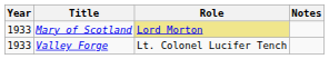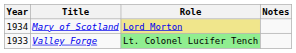 <table class="wikitable sortable">
 <tr>
 <th>Year</th>
 <th>Title</th>
 <th>Role</th>
 <th class="unsortable">Notes</th>
 </tr>
 <tr>
-<td>1933</td>
+<td>1934</td>
 <td><em><a href='#'>Mary of Scotland</a></em></td>
 <td style="background: khaki;"><a href='#'>Lord Morton</a></td>
 <td></td>
 </tr>
 <tr>
 <td>1933</td>
 <td><em><a href='#'>Valley Forge</a></em></td>
-<td>Lt. Colonel Lucifer Tench</td>
+<td style="background: lightgreen;">Lt. Colonel Lucifer Tench</td>
 <td></td>
 </tr>
 </table>
